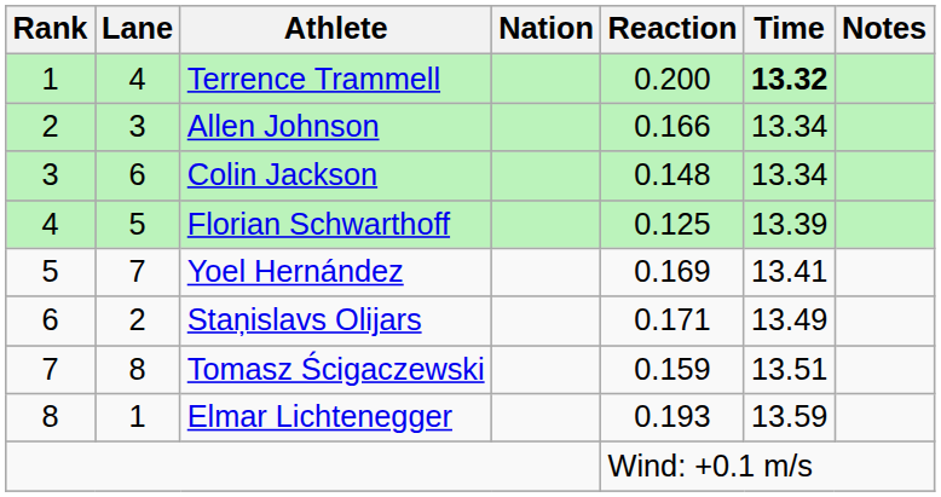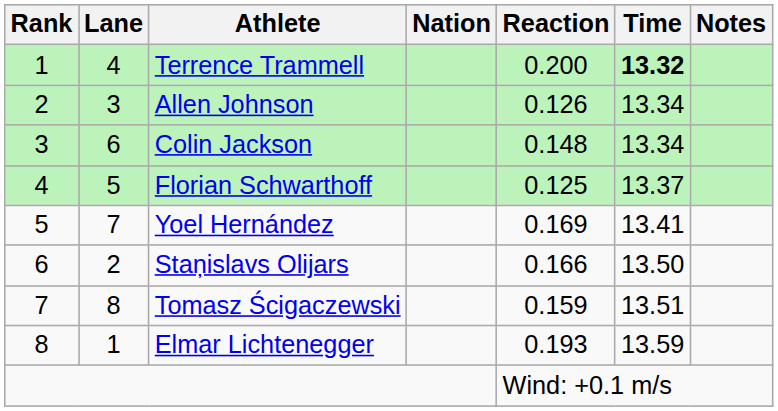 <table class="wikitable sortable" style="text-align:center">
 <tr>
 <th>Rank</th>
 <th>Lane</th>
 <th>Athlete</th>
 <th>Nation</th>
 <th>Reaction</th>
 <th>Time</th>
 <th>Notes</th>
 </tr>
 <tr bgcolor = "bbf3bb">
 <td>1</td>
 <td>4</td>
 <td align="left"><a href='#'>Terrence Trammell</a></td>
 <td align="left"></td>
 <td>0.200</td>
 <td><strong>13.32</strong></td>
 <td></td>
 </tr>
 <tr bgcolor = "bbf3bb">
 <td>2</td>
 <td>3</td>
 <td align="left"><a href='#'>Allen Johnson</a></td>
 <td align="left"></td>
-<td>0.166</td>
+<td>0.126</td>
 <td>13.34</td>
 <td></td>
 </tr>
 <tr bgcolor = "bbf3bb">
 <td>3</td>
 <td>6</td>
 <td align="left"><a href='#'>Colin Jackson</a></td>
 <td align="left"></td>
 <td>0.148</td>
 <td>13.34</td>
 <td></td>
 </tr>
 <tr bgcolor = "bbf3bb">
 <td>4</td>
 <td>5</td>
 <td align="left"><a href='#'>Florian Schwarthoff</a></td>
 <td align="left"></td>
 <td>0.125</td>
-<td>13.39</td>
+<td>13.37</td>
 <td></td>
 </tr>
 <tr>
 <td>5</td>
 <td>7</td>
 <td align="left"><a href='#'>Yoel Hernández</a></td>
 <td align="left"></td>
 <td>0.169</td>
 <td>13.41</td>
 <td></td>
 </tr>
 <tr>
 <td>6</td>
 <td>2</td>
 <td align="left"><a href='#'>Staņislavs Olijars</a></td>
 <td align="left"></td>
-<td>0.171</td>
-<td>13.49</td>
+<td>0.166</td>
+<td>13.50</td>
 <td></td>
 </tr>
 <tr>
 <td>7</td>
 <td>8</td>
 <td align="left"><a href='#'>Tomasz Ścigaczewski</a></td>
 <td align="left"></td>
 <td>0.159</td>
 <td>13.51</td>
 <td></td>
 </tr>
 <tr>
 <td>8</td>
 <td>1</td>
 <td align="left"><a href='#'>Elmar Lichtenegger</a></td>
 <td align="left"></td>
 <td>0.193</td>
 <td>13.59</td>
 <td></td>
 </tr>
 <tr class="sortbottom">
 <td colspan=4></td>
 <td colspan="3" style="text-align:left;">Wind: +0.1 m/s</td>
 </tr>
 </table>
